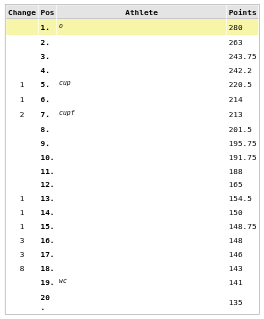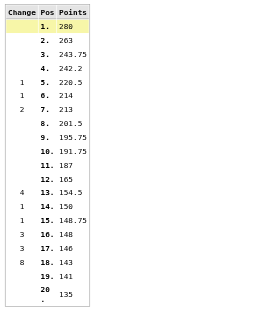 <table cellspacing="1" cellpadding="3" style="border:1px solid #aaa; font-size:90%;float: left; margin-left: 1em;">
 <tr style="background:#e4e4e4;">
 <th style="border-bottom:1px solid #aaa; width:10px;">Change</th>
 <th style="border-bottom:1px solid #aaa; width:10px;">Pos</th>
-<th style="border-bottom:1px solid #aaa; width:250px;">Athlete</th>
 <th style="border-bottom:1px solid #aaa; width:30px;">Points</th>
 </tr>
 <tr style="background:#f7f6a8">
 <td style="text-align:center;"></td>
 <td><strong>1.</strong></td>
-<td> <em><sup>o</sup></em></td>
 <td>280</td>
 </tr>
 <tr>
 <td style="text-align:center;"></td>
 <td><strong>2.</strong></td>
-<td></td>
 <td>263</td>
 </tr>
 <tr>
 <td style="text-align:center;"></td>
 <td><strong>3.</strong></td>
-<td></td>
 <td>243.75</td>
 </tr>
 <tr>
 <td style="text-align:center;"></td>
 <td><strong>4.</strong></td>
-<td></td>
 <td>242.2</td>
 </tr>
 <tr>
 <td style="text-align:center;"> 1</td>
 <td><strong>5.</strong></td>
-<td> <em><sup>cup</sup></em></td>
 <td>220.5</td>
 </tr>
 <tr>
 <td style="text-align:center;"> 1</td>
 <td><strong>6.</strong></td>
-<td></td>
 <td>214</td>
 </tr>
 <tr>
 <td style="text-align:center;"> 2</td>
 <td><strong>7.</strong></td>
-<td> <em><sup>cupf</sup></em></td>
 <td>213</td>
 </tr>
 <tr>
 <td style="text-align:center;"></td>
 <td><strong>8.</strong></td>
-<td></td>
 <td>201.5</td>
 </tr>
 <tr>
 <td style="text-align:center;"></td>
 <td><strong>9.</strong></td>
-<td></td>
 <td>195.75</td>
 </tr>
 <tr>
 <td style="text-align:center;"></td>
 <td><strong>10.</strong></td>
-<td></td>
 <td>191.75</td>
 </tr>
 <tr>
 <td style="text-align:center;"></td>
 <td><strong>11.</strong></td>
-<td></td>
-<td>188</td>
+<td>187</td>
 </tr>
 <tr>
 <td style="text-align:center;"></td>
 <td><strong>12.</strong></td>
-<td></td>
 <td>165</td>
 </tr>
 <tr>
-<td style="text-align:center;"> 1</td>
+<td style="text-align:center;"> 4</td>
 <td><strong>13.</strong></td>
-<td></td>
 <td>154.5</td>
 </tr>
 <tr>
 <td style="text-align:center;"> 1</td>
 <td><strong>14.</strong></td>
-<td></td>
 <td>150</td>
 </tr>
 <tr>
 <td style="text-align:center;"> 1</td>
 <td><strong>15.</strong></td>
-<td></td>
 <td>148.75</td>
 </tr>
 <tr>
 <td style="text-align:center;"> 3</td>
 <td><strong>16.</strong></td>
-<td></td>
 <td>148</td>
 </tr>
 <tr>
 <td style="text-align:center;"> 3</td>
 <td><strong>17.</strong></td>
-<td></td>
 <td>146</td>
 </tr>
 <tr>
 <td style="text-align:center;"> 8</td>
 <td><strong>18.</strong></td>
-<td></td>
 <td>143</td>
 </tr>
 <tr>
 <td style="text-align:center;"></td>
 <td><strong>19.</strong></td>
-<td> <em><sup>wc</sup></em></td>
 <td>141</td>
 </tr>
 <tr>
 <td style="text-align:center;"></td>
 <td><strong>20 .</strong></td>
-<td></td>
 <td>135</td>
 </tr>
 </table>
